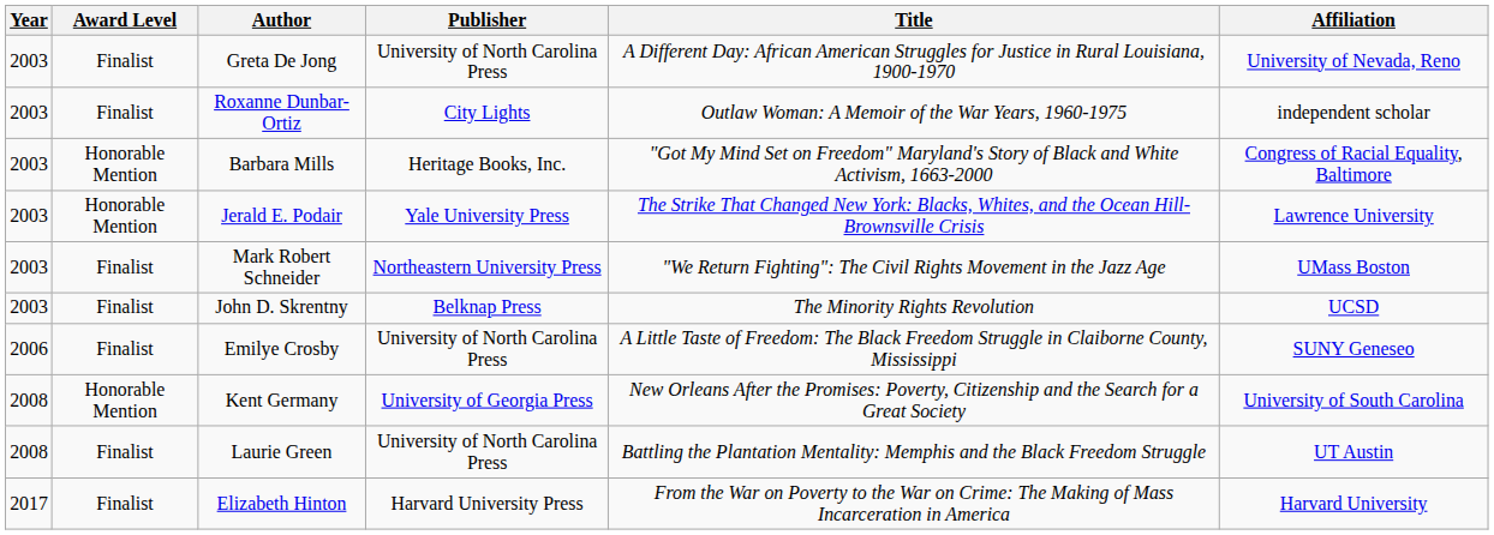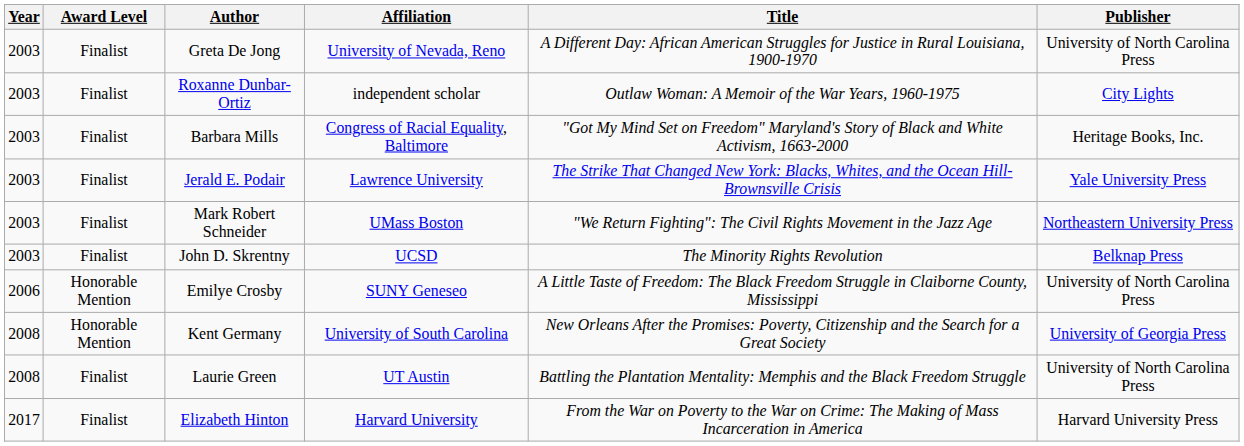 <table class="wikitable" style='text-align: center;'>
 <tr>
 <th><u><strong>Year</strong></u></th>
 <th><u><strong>Award Level</strong></u></th>
 <th><u><strong>Author</strong></u></th>
+<th><u><strong>Affiliation</strong></u></th>
+<th><u><strong>Title</strong></u></th>
 <th><u><strong>Publisher</strong></u></th>
-<th><u><strong>Title</strong></u></th>
-<th><u><strong>Affiliation</strong></u></th>
 </tr>
 <tr>
 <td>2003</td>
 <td>Finalist</td>
 <td>Greta De Jong</td>
+<td><a href='#'>University of Nevada, Reno</a></td>
+<td><em>A Different Day:  African American Struggles for Justice in Rural Louisiana, 1900-1970</em></td>
 <td>University of North Carolina Press</td>
-<td><em>A Different Day:  African American Struggles for Justice in Rural Louisiana, 1900-1970</em></td>
-<td><a href='#'>University of Nevada, Reno</a></td>
 </tr>
 <tr>
 <td>2003</td>
 <td>Finalist</td>
 <td><a href='#'>Roxanne Dunbar-Ortiz</a></td>
+<td>independent scholar</td>
+<td><em>Outlaw Woman:  A Memoir of the War Years, 1960-1975</em></td>
 <td><a href='#'>City Lights</a></td>
-<td><em>Outlaw Woman:  A Memoir of the War Years, 1960-1975</em></td>
-<td>independent scholar</td>
 </tr>
 <tr>
 <td>2003</td>
-<td>Honorable Mention</td>
+<td>Finalist</td>
 <td>Barbara Mills</td>
+<td><a href='#'>Congress of Racial Equality</a>, <a href='#'>Baltimore</a></td>
+<td><em>"Got My Mind Set on Freedom" Maryland's Story of Black and White Activism, 1663-2000</em></td>
 <td>Heritage Books, Inc.</td>
-<td><em>"Got My Mind Set on Freedom" Maryland's Story of Black and White Activism, 1663-2000</em></td>
-<td><a href='#'>Congress of Racial Equality</a>, <a href='#'>Baltimore</a></td>
 </tr>
 <tr>
 <td>2003</td>
-<td>Honorable Mention</td>
+<td>Finalist</td>
 <td><a href='#'>Jerald E. Podair</a></td>
+<td><a href='#'>Lawrence University</a></td>
+<td><em><a href='#'>The Strike That Changed New York: Blacks, Whites, and the Ocean Hill-Brownsville Crisis</a></em></td>
 <td><a href='#'>Yale University Press</a></td>
-<td><em><a href='#'>The Strike That Changed New York: Blacks, Whites, and the Ocean Hill-Brownsville Crisis</a></em></td>
-<td><a href='#'>Lawrence University</a></td>
 </tr>
 <tr>
 <td>2003</td>
 <td>Finalist</td>
 <td>Mark Robert Schneider</td>
+<td><a href='#'>UMass Boston</a></td>
+<td><em>"We Return Fighting":  The Civil Rights Movement in the Jazz Age</em></td>
 <td><a href='#'>Northeastern University Press</a></td>
-<td><em>"We Return Fighting":  The Civil Rights Movement in the Jazz Age</em></td>
-<td><a href='#'>UMass Boston</a></td>
 </tr>
 <tr>
 <td>2003</td>
 <td>Finalist</td>
 <td>John D. Skrentny</td>
+<td><a href='#'>UCSD</a></td>
+<td><em>The Minority Rights Revolution</em></td>
 <td><a href='#'>Belknap Press</a></td>
-<td><em>The Minority Rights Revolution</em></td>
-<td><a href='#'>UCSD</a></td>
 </tr>
 <tr>
 <td>2006</td>
-<td>Finalist</td>
+<td>Honorable Mention</td>
 <td>Emilye Crosby</td>
+<td><a href='#'>SUNY Geneseo</a></td>
+<td><em>A Little Taste of Freedom: The Black Freedom Struggle in Claiborne County, Mississippi</em></td>
 <td>University of North Carolina Press</td>
-<td><em>A Little Taste of Freedom: The Black Freedom Struggle in Claiborne County, Mississippi</em></td>
-<td><a href='#'>SUNY Geneseo</a></td>
 </tr>
 <tr>
 <td>2008</td>
 <td>Honorable Mention</td>
 <td>Kent Germany</td>
+<td><a href='#'>University of South Carolina</a></td>
+<td><em>New Orleans After the Promises: Poverty, Citizenship and the Search for a Great Society</em></td>
 <td><a href='#'>University of Georgia Press</a></td>
-<td><em>New Orleans After the Promises: Poverty, Citizenship and the Search for a Great Society</em></td>
-<td><a href='#'>University of South Carolina</a></td>
 </tr>
 <tr>
 <td>2008</td>
 <td>Finalist</td>
 <td>Laurie Green</td>
+<td><a href='#'>UT Austin</a></td>
+<td><em>Battling the Plantation Mentality: Memphis and the Black Freedom Struggle</em></td>
 <td>University of North Carolina Press</td>
-<td><em>Battling the Plantation Mentality: Memphis and the Black Freedom Struggle</em></td>
-<td><a href='#'>UT Austin</a></td>
 </tr>
 <tr>
 <td>2017</td>
 <td>Finalist</td>
 <td><a href='#'>Elizabeth Hinton</a></td>
+<td><a href='#'>Harvard University</a></td>
+<td><em>From the War on Poverty to the War on Crime: The Making of Mass Incarceration in America</em></td>
 <td>Harvard University Press</td>
-<td><em>From the War on Poverty to the War on Crime: The Making of Mass Incarceration in America</em></td>
-<td><a href='#'>Harvard University</a></td>
 </tr>
 </table>
